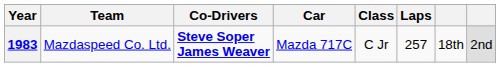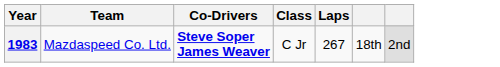 <table class="wikitable" style="text-align:center; font-size:90%">
 <tr>
 <th>Year</th>
 <th>Team</th>
 <th>Co-Drivers</th>
-<th>Car</th>
 <th>Class</th>
 <th>Laps</th>
 <th></th>
 <th></th>
 </tr>
 <tr>
 <th><a href='#'>1983</a></th>
 <td align="left" nowrap> <a href='#'>Mazdaspeed Co. Ltd.</a></td>
 <td align="left" nowrap><strong> <a href='#'>Steve Soper</a><br> <a href='#'>James Weaver</a></strong></td>
-<td align="left" nowrap><a href='#'>Mazda 717C</a></td>
 <td>C Jr</td>
-<td>257</td>
+<td>267</td>
 <td>18th</td>
 <td style="background:#dfdfdf;">2nd</td>
 </tr>
 </table>
